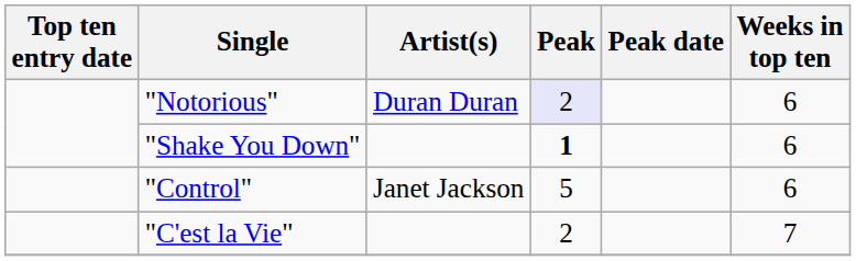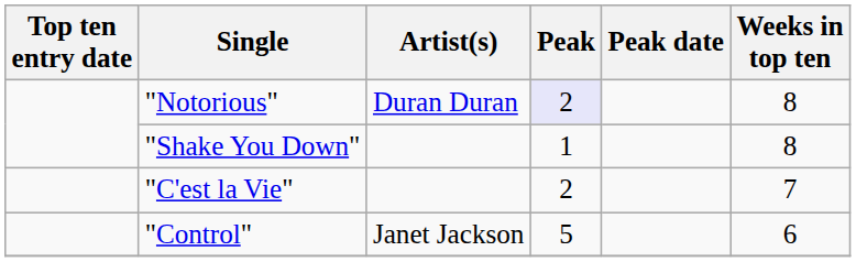 <table class="wikitable sortable">
 <tr>
 <th>Top ten<br>entry date</th>
 <th>Single</th>
 <th>Artist(s)</th>
 <th data-sort-type="number">Peak</th>
 <th>Peak date</th>
 <th data-sort-type="number">Weeks in<br>top ten</th>
 </tr>
 <tr>
 <td rowspan="2"></td>
 <td>"<a href='#'>Notorious</a>"</td>
 <td><a href='#'>Duran Duran</a></td>
 <td align="center" style="background: lavender;">2</td>
 <td></td>
-<td align="center">6</td>
+<td align="center">8</td>
 </tr>
 <tr>
 <td>"<a href='#'>Shake You Down</a>"</td>
 <td></td>
-<td align="center"><strong>1</strong></td>
+<td align="center">1</td>
 <td></td>
-<td align="center">6</td>
+<td align="center">8</td>
+</tr>
+<tr>
+<td></td>
+<td>"<a href='#'>C'est la Vie</a>"</td>
+<td></td>
+<td align="center">2</td>
+<td></td>
+<td align="center">7</td>
 </tr>
 <tr>
 <td></td>
 <td>"<a href='#'>Control</a>"</td>
 <td>Janet Jackson</td>
 <td align="center">5</td>
 <td></td>
 <td align="center">6</td>
 </tr>
 <tr>
-<td></td>
-<td>"<a href='#'>C'est la Vie</a>"</td>
-<td></td>
-<td align="center">2</td>
-<td></td>
-<td align="center">7</td>
-</tr>
-<tr>
 </tr>
 </table>
